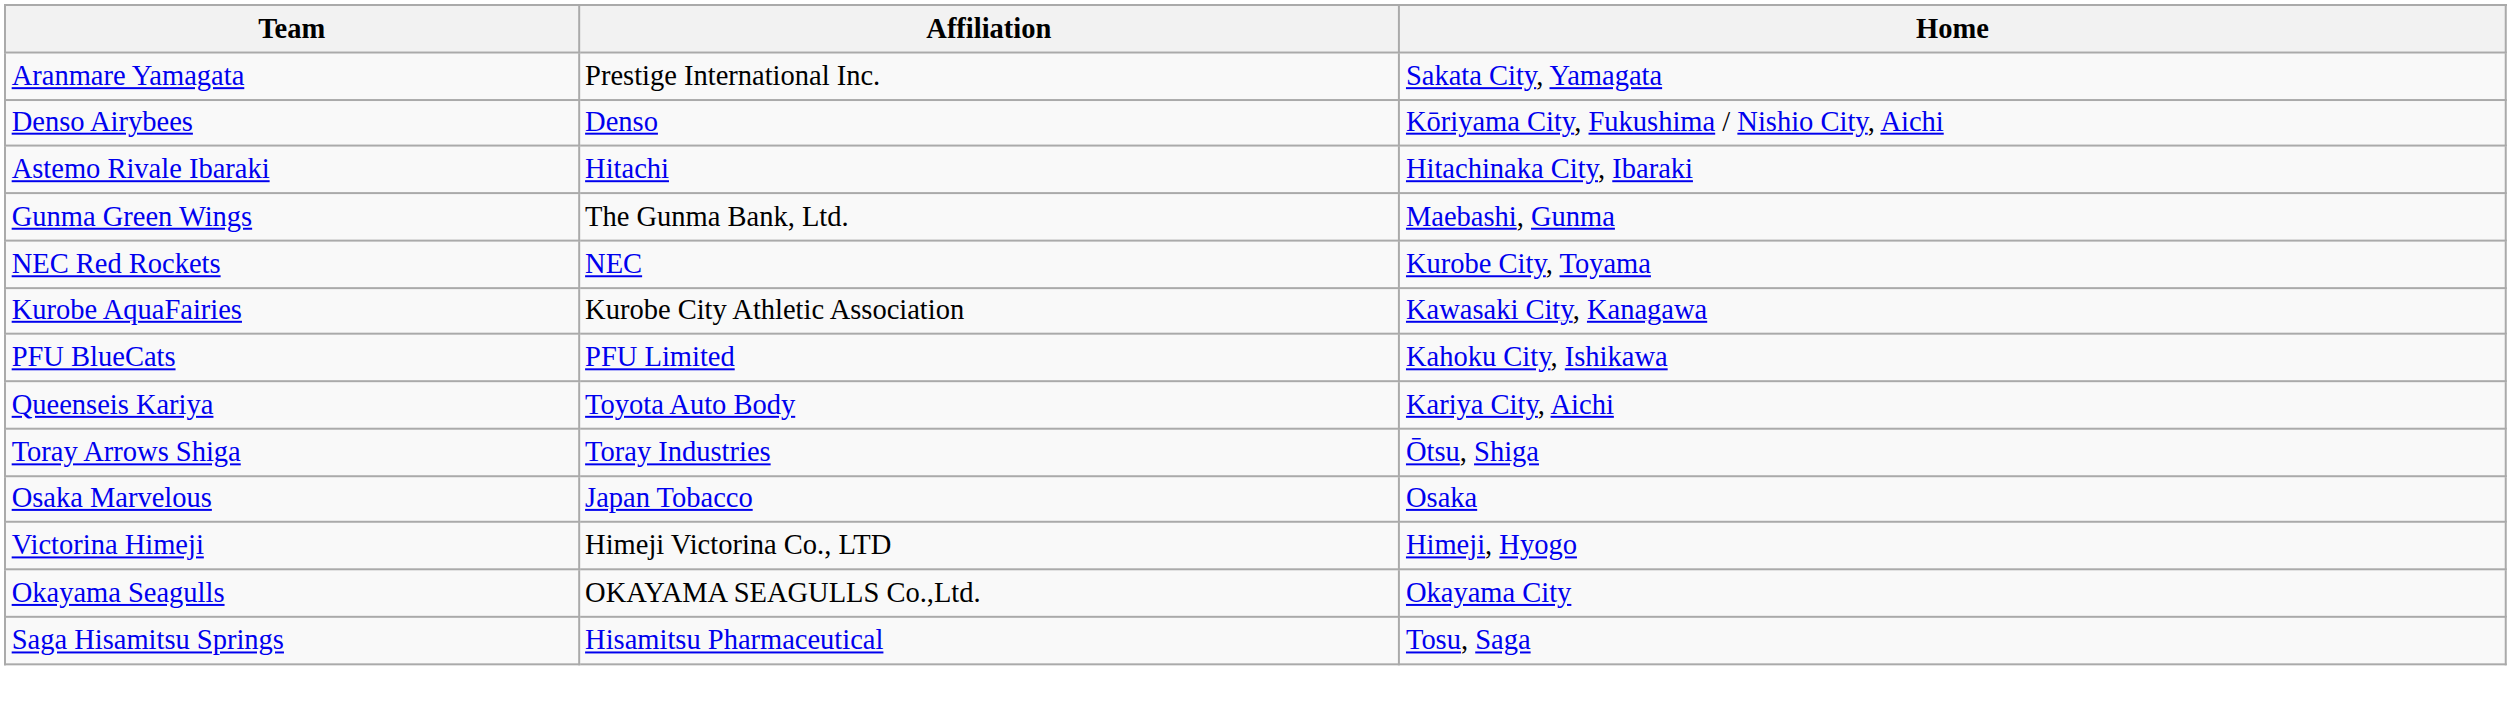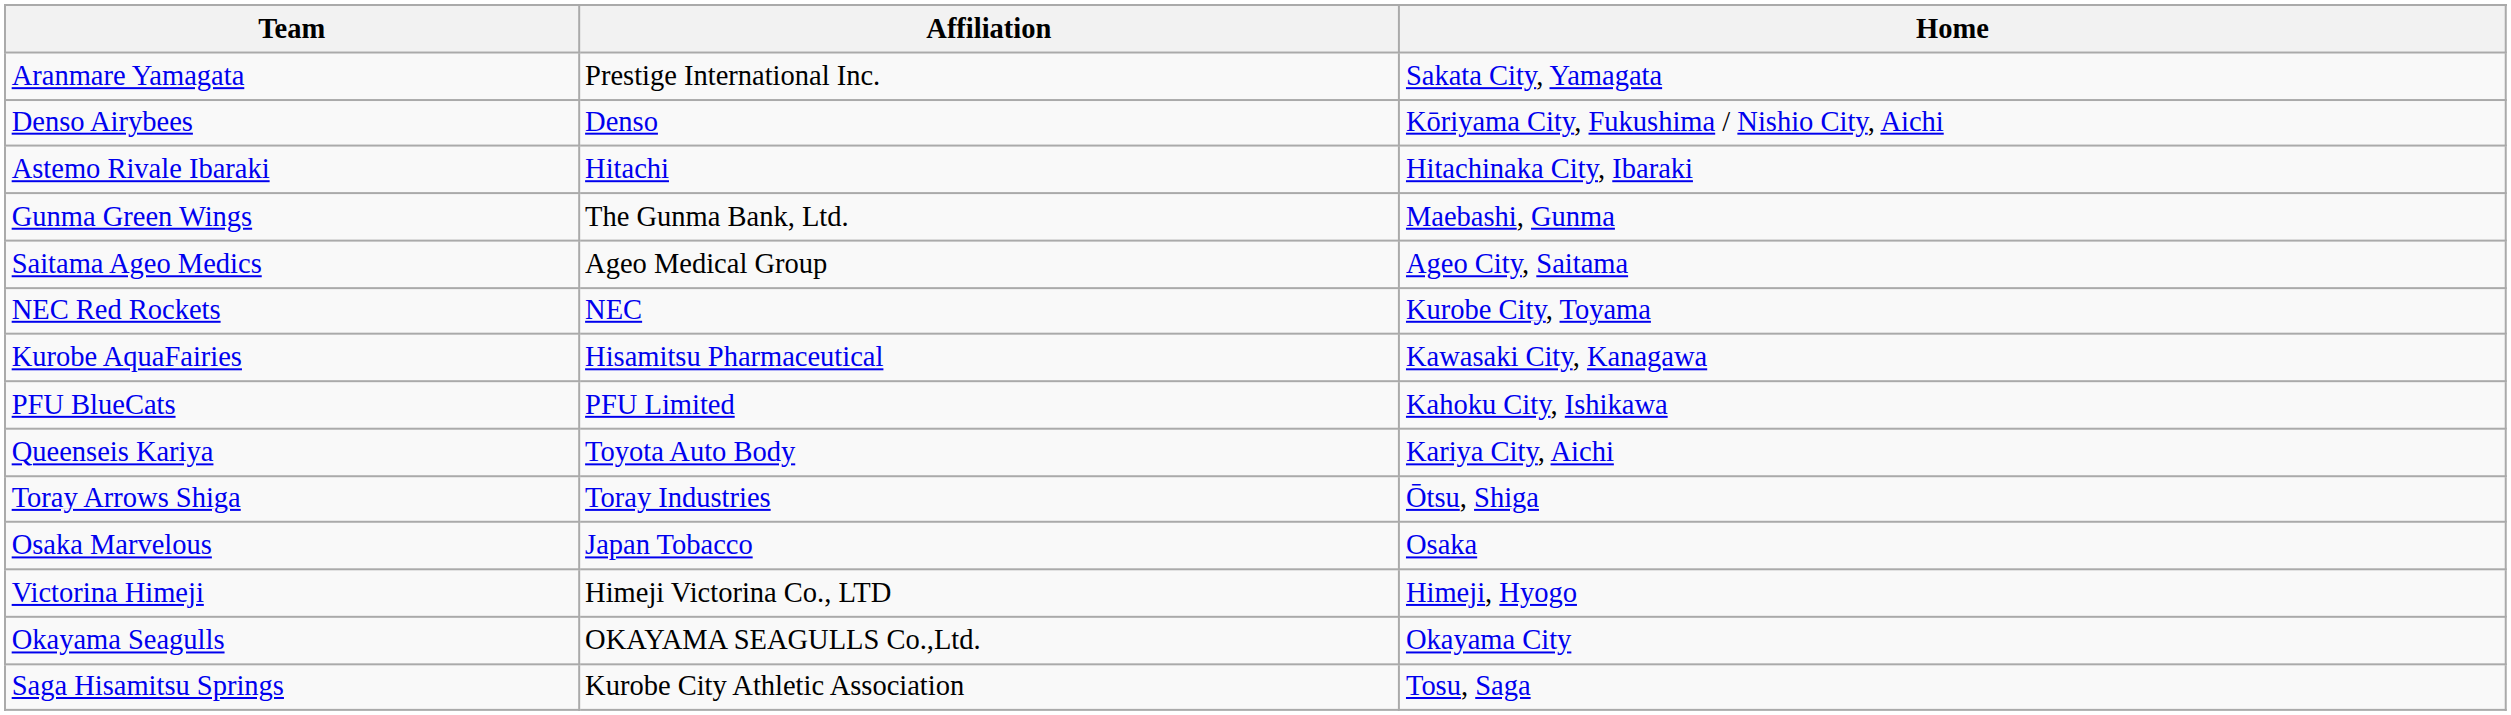 <table class="wikitable" style="width:100%; font-size:90%; text-align:left">
 <tr>
 </tr>
 <tr>
 <th>Team</th>
 <th>Affiliation</th>
 <th>Home</th>
 </tr>
 <tr>
 <td><a href='#'>Aranmare Yamagata</a></td>
 <td>Prestige International Inc.</td>
 <td><a href='#'>Sakata City</a>, <a href='#'>Yamagata</a></td>
 </tr>
 <tr>
 <td><a href='#'>Denso Airybees</a></td>
 <td><a href='#'>Denso</a></td>
 <td><a href='#'>Kōriyama City</a>, <a href='#'>Fukushima</a> / <a href='#'>Nishio City</a>, <a href='#'>Aichi</a></td>
 </tr>
 <tr>
 <td><a href='#'>Astemo Rivale Ibaraki</a></td>
 <td><a href='#'>Hitachi</a></td>
 <td><a href='#'>Hitachinaka City</a>, <a href='#'>Ibaraki</a></td>
 </tr>
 <tr>
 <td><a href='#'>Gunma Green Wings</a></td>
 <td>The Gunma Bank, Ltd.</td>
 <td><a href='#'>Maebashi</a>, <a href='#'>Gunma</a></td>
 </tr>
 <tr>
+<td><a href='#'>Saitama Ageo Medics</a></td>
+<td>Ageo Medical Group</td>
+<td><a href='#'>Ageo City</a>, <a href='#'>Saitama</a></td>
+</tr>
+<tr>
 <td><a href='#'>NEC Red Rockets</a></td>
 <td><a href='#'>NEC</a></td>
 <td><a href='#'>Kurobe City</a>, <a href='#'>Toyama</a></td>
 </tr>
 <tr>
 <td><a href='#'>Kurobe AquaFairies</a></td>
-<td>Kurobe City Athletic Association</td>
+<td><a href='#'>Hisamitsu Pharmaceutical</a></td>
 <td><a href='#'>Kawasaki City</a>, <a href='#'>Kanagawa</a></td>
 </tr>
 <tr>
 <td><a href='#'>PFU BlueCats</a></td>
 <td><a href='#'>PFU Limited</a></td>
 <td><a href='#'>Kahoku City</a>, <a href='#'>Ishikawa</a></td>
 </tr>
 <tr>
 <td><a href='#'>Queenseis Kariya</a></td>
 <td><a href='#'>Toyota Auto Body</a></td>
 <td><a href='#'>Kariya City</a>, <a href='#'>Aichi</a></td>
 </tr>
 <tr>
 <td><a href='#'>Toray Arrows Shiga</a></td>
 <td><a href='#'>Toray Industries</a></td>
 <td><a href='#'>Ōtsu</a>, <a href='#'>Shiga</a></td>
 </tr>
 <tr>
 <td><a href='#'>Osaka Marvelous</a></td>
 <td><a href='#'>Japan Tobacco</a></td>
 <td><a href='#'>Osaka</a></td>
 </tr>
 <tr>
 <td><a href='#'>Victorina Himeji</a></td>
 <td>Himeji Victorina Co., LTD</td>
 <td><a href='#'>Himeji</a>, <a href='#'>Hyogo</a></td>
 </tr>
 <tr>
 <td><a href='#'>Okayama Seagulls</a></td>
 <td>OKAYAMA SEAGULLS Co.,Ltd.</td>
 <td><a href='#'>Okayama City</a></td>
 </tr>
 <tr>
 <td><a href='#'>Saga Hisamitsu Springs</a></td>
-<td><a href='#'>Hisamitsu Pharmaceutical</a></td>
+<td>Kurobe City Athletic Association</td>
 <td><a href='#'>Tosu</a>, <a href='#'>Saga</a></td>
 </tr>
 </table>
